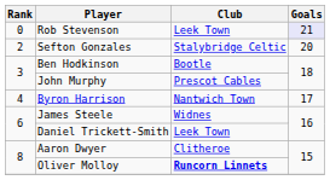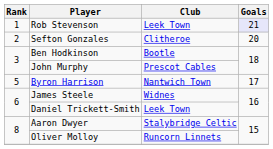 <table class="wikitable" style="text-align:center">
 <tr>
 <th>Rank</th>
 <th>Player</th>
 <th>Club</th>
 <th>Goals</th>
 </tr>
 <tr>
-<td rowspan="1">0</td>
+<td rowspan="1">1</td>
 <td align=left>Rob Stevenson</td>
 <td align=left><a href='#'>Leek Town</a></td>
 <td rowspan="1" style="background: lavender;">21</td>
 </tr>
 <tr>
 <td rowspan="1">2</td>
 <td align=left>Sefton Gonzales</td>
-<td align=left><a href='#'>Stalybridge Celtic</a></td>
+<td align=left><a href='#'>Clitheroe</a></td>
 <td rowspan="1">20</td>
 </tr>
 <tr>
 <td rowspan="2">3</td>
 <td align=left>Ben Hodkinson</td>
 <td align=left><a href='#'>Bootle</a></td>
 <td rowspan="2">18</td>
 </tr>
 <tr>
 <td align=left>John Murphy</td>
 <td align=left><a href='#'>Prescot Cables</a></td>
 </tr>
 <tr>
-<td rowspan="1">4</td>
+<td rowspan="1">5</td>
 <td align=left><a href='#'>Byron Harrison</a></td>
 <td align=left><a href='#'>Nantwich Town</a></td>
 <td rowspan="1">17</td>
 </tr>
 <tr>
 <td rowspan="2">6</td>
 <td align=left>James Steele</td>
 <td align=left><a href='#'>Widnes</a></td>
 <td rowspan="2">16</td>
 </tr>
 <tr>
 <td align=left>Daniel Trickett-Smith</td>
 <td align=left><a href='#'>Leek Town</a></td>
 </tr>
 <tr>
 <td rowspan="2">8</td>
 <td align=left>Aaron Dwyer</td>
-<td align=left><a href='#'>Clitheroe</a></td>
+<td align=left><a href='#'>Stalybridge Celtic</a></td>
 <td rowspan="2">15</td>
 </tr>
 <tr>
 <td align=left>Oliver Molloy</td>
-<td align=left><strong><a href='#'>Runcorn Linnets</a></strong></td>
+<td align=left><a href='#'>Runcorn Linnets</a></td>
 </tr>
 <tr>
 </tr>
 </table>
